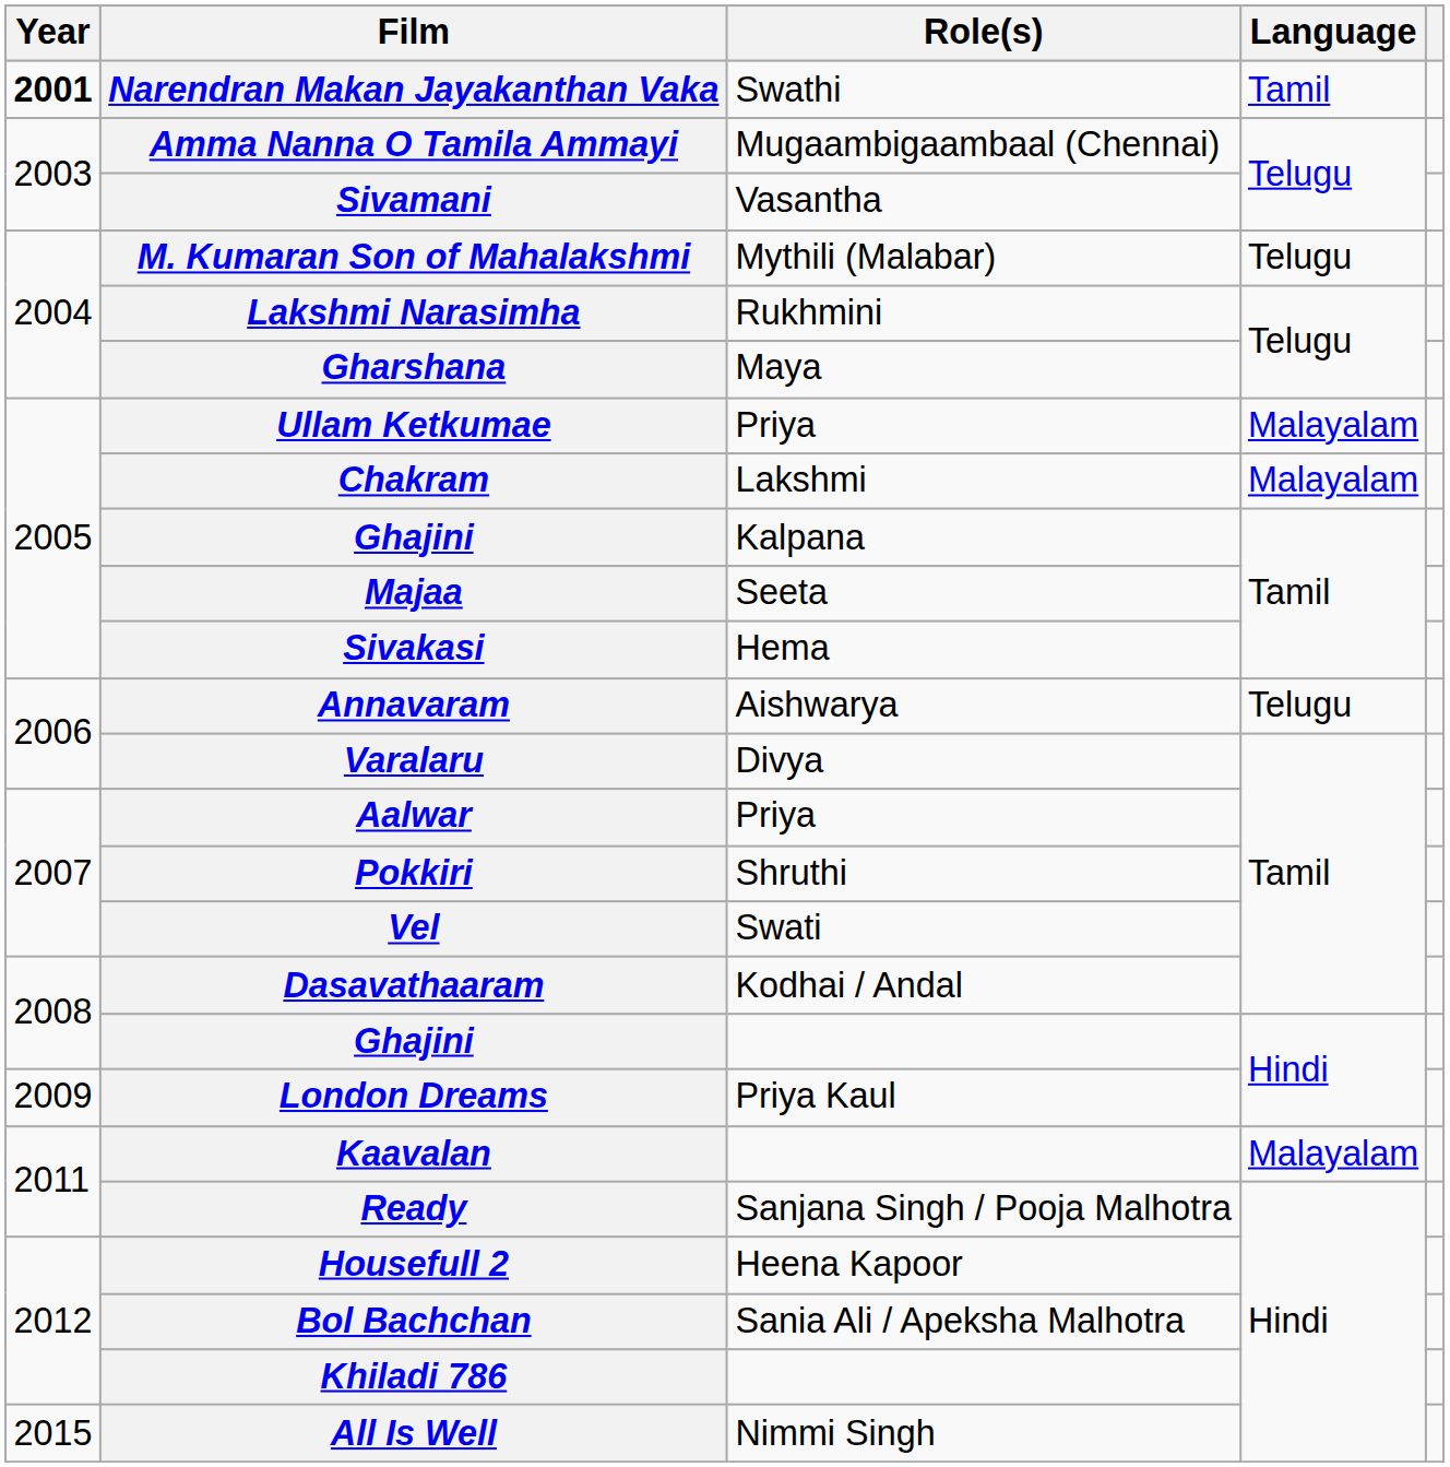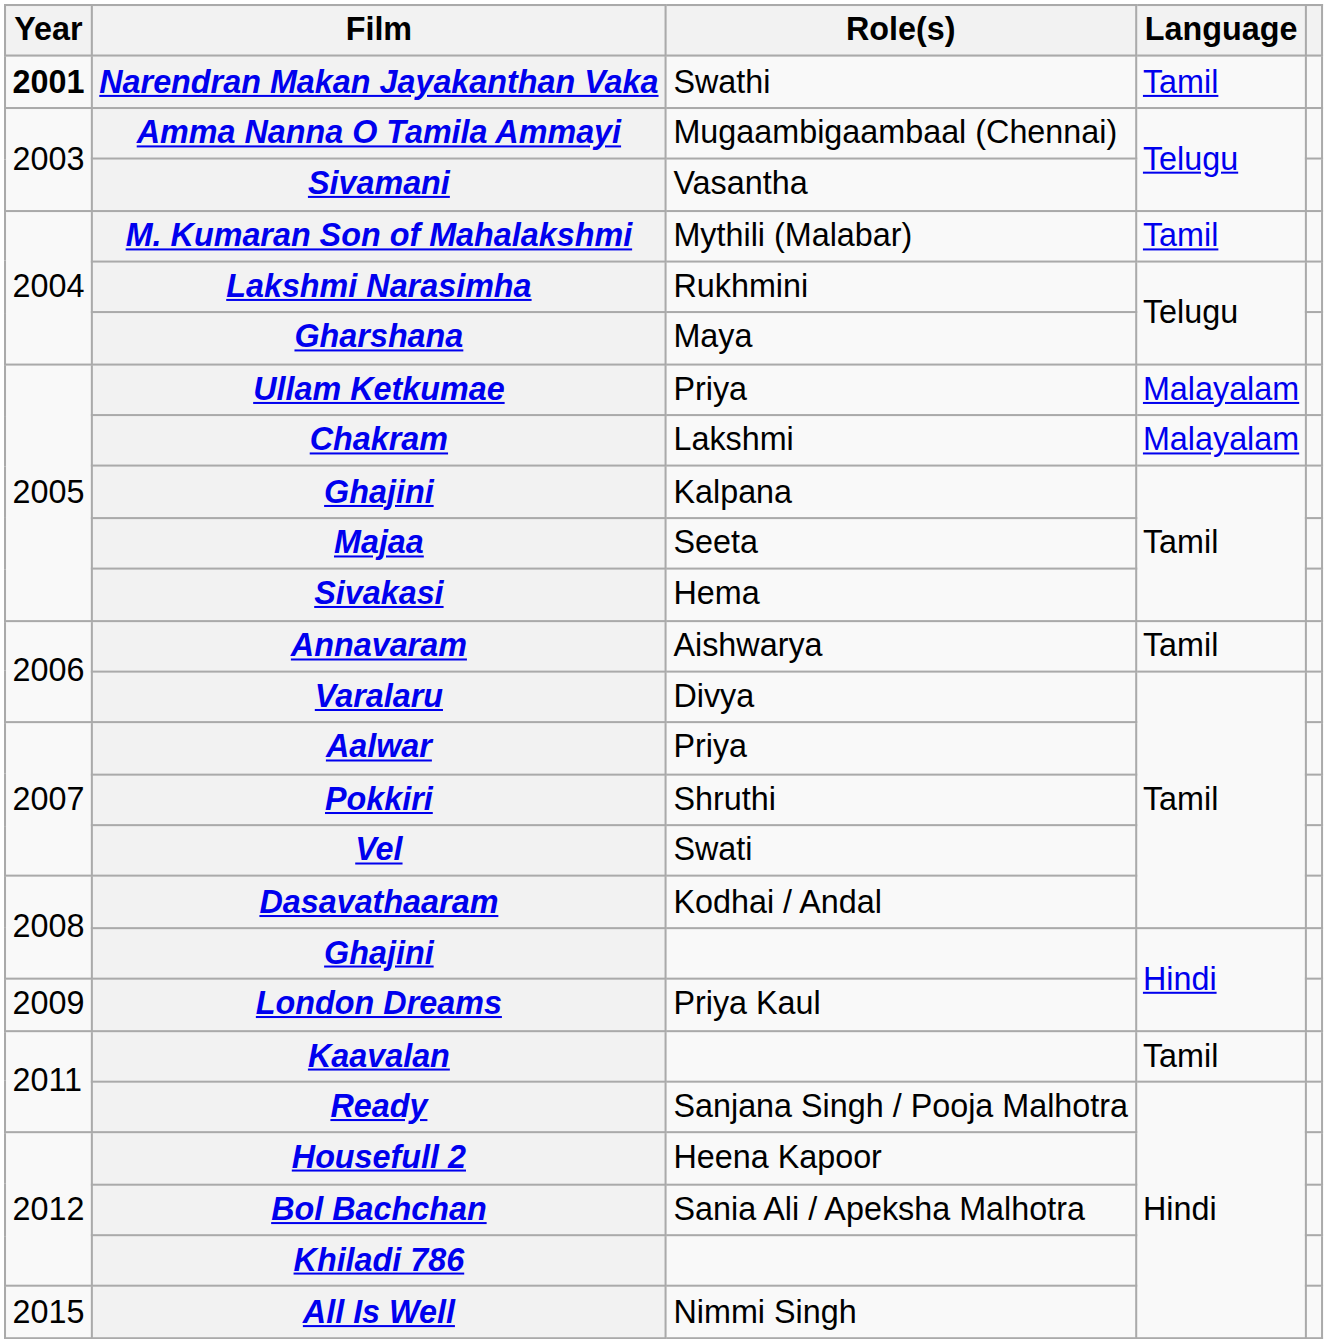 <table class="wikitable sortable plainrowheaders">
 <tr style="background:#ccc; text-align:center;">
 <th scope="col">Year</th>
 <th scope="col">Film</th>
 <th scope="col">Role(s)</th>
 <th scope="col">Language</th>
 <th class="unsortable"></th>
 </tr>
 <tr>
 <td><strong>2001</strong></td>
 <th scope="row"><em><a href='#'>Narendran Makan Jayakanthan Vaka</a></em></th>
 <td>Swathi</td>
 <td><a href='#'>Tamil</a></td>
 <td style="text-align:center;"><br></td>
 </tr>
 <tr>
 <td rowspan="2">2003</td>
 <th scope="row"><em><a href='#'>Amma Nanna O Tamila Ammayi</a></em></th>
 <td>Mugaambigaambaal (Chennai)</td>
 <td rowspan="2"><a href='#'>Telugu</a></td>
 <td style="text-align:center;"><br></td>
 </tr>
 <tr>
 <th scope="row"><em><a href='#'>Sivamani</a></em></th>
 <td>Vasantha</td>
 <td style="text-align:center;"><br></td>
 </tr>
 <tr>
 <td rowspan="3">2004</td>
 <th scope="row"><em><a href='#'>M. Kumaran Son of Mahalakshmi</a></em></th>
 <td>Mythili (Malabar)</td>
-<td>Telugu</td>
+<td><a href='#'>Tamil</a></td>
 <td style="text-align:center;"></td>
 </tr>
 <tr>
 <th scope="row"><em><a href='#'>Lakshmi Narasimha</a></em></th>
 <td>Rukhmini</td>
 <td rowspan="2">Telugu</td>
 <td style="text-align:center;"></td>
 </tr>
 <tr>
 <th scope="row"><em><a href='#'>Gharshana</a></em></th>
 <td>Maya</td>
 <td style="text-align:center;"></td>
 </tr>
 <tr>
 <td rowspan="5">2005</td>
 <th scope="row"><em><a href='#'>Ullam Ketkumae</a></em></th>
 <td>Priya</td>
 <td><a href='#'>Malayalam</a></td>
 <td style="text-align:center;"></td>
 </tr>
 <tr>
 <th scope="row"><em><a href='#'>Chakram</a></em></th>
 <td>Lakshmi</td>
 <td><a href='#'>Malayalam</a></td>
 <td style="text-align:center;"></td>
 </tr>
 <tr>
 <th scope="row"><em><a href='#'>Ghajini</a></em></th>
 <td>Kalpana</td>
 <td rowspan="3">Tamil</td>
 <td style="text-align:center;"></td>
 </tr>
 <tr>
 <th scope="row"><em><a href='#'>Majaa</a></em></th>
 <td>Seeta</td>
 <td style="text-align:center;"></td>
 </tr>
 <tr>
 <th scope="row"><em><a href='#'>Sivakasi</a></em></th>
 <td>Hema</td>
 <td style="text-align:center;"></td>
 </tr>
 <tr>
 <td rowspan="2">2006</td>
 <th scope="row"><em><a href='#'>Annavaram</a></em></th>
 <td>Aishwarya</td>
-<td>Telugu</td>
+<td>Tamil</td>
 <td style="text-align:center;"></td>
 </tr>
 <tr>
 <th scope="row"><em><a href='#'>Varalaru</a></em></th>
 <td>Divya</td>
 <td rowspan="5">Tamil</td>
 <td style="text-align:center;"></td>
 </tr>
 <tr>
 <td rowspan="3">2007</td>
 <th scope="row"><em><a href='#'>Aalwar</a></em></th>
 <td>Priya</td>
 <td style="text-align:center;"></td>
 </tr>
 <tr>
 <th scope="row"><em><a href='#'>Pokkiri</a></em></th>
 <td>Shruthi</td>
 <td style="text-align:center;"></td>
 </tr>
 <tr>
 <th scope="row"><em><a href='#'>Vel</a></em></th>
 <td>Swati</td>
 <td style="text-align:center;"></td>
 </tr>
 <tr>
 <td rowspan="2">2008</td>
 <th scope="row"><em><a href='#'>Dasavathaaram</a></em></th>
 <td>Kodhai / Andal</td>
 <td style="text-align:center;"></td>
 </tr>
 <tr>
 <th scope="row"><em><a href='#'>Ghajini</a></em></th>
 <td></td>
 <td rowspan="2"><a href='#'>Hindi</a></td>
 <td style="text-align:center;"><br></td>
 </tr>
 <tr>
 <td>2009</td>
 <th scope="row"><em><a href='#'>London Dreams</a></em></th>
 <td>Priya Kaul</td>
 <td style="text-align:center;"></td>
 </tr>
 <tr>
 <td rowspan="2">2011</td>
 <th scope="row"><em><a href='#'>Kaavalan</a></em></th>
 <td></td>
-<td><a href='#'>Malayalam</a></td>
+<td>Tamil</td>
 <td style="text-align:center;"></td>
 </tr>
 <tr>
 <th scope="row"><em><a href='#'>Ready</a></em></th>
 <td>Sanjana Singh / Pooja Malhotra</td>
 <td rowspan="5">Hindi</td>
 <td style="text-align:center;"></td>
 </tr>
 <tr>
 <td rowspan="3">2012</td>
 <th scope="row"><em><a href='#'>Housefull 2</a></em></th>
 <td>Heena Kapoor</td>
 <td style="text-align:center;"></td>
 </tr>
 <tr>
 <th scope="row"><em><a href='#'>Bol Bachchan</a></em></th>
 <td>Sania Ali / Apeksha Malhotra</td>
 <td style="text-align:center;"></td>
 </tr>
 <tr>
 <th scope="row"><em><a href='#'>Khiladi 786</a></em></th>
 <td></td>
 <td style="text-align:center;"></td>
 </tr>
 <tr>
 <td>2015</td>
 <th scope="row"><em><a href='#'>All Is Well</a></em></th>
 <td>Nimmi Singh</td>
 <td style="text-align:center;"></td>
 </tr>
 </table>
